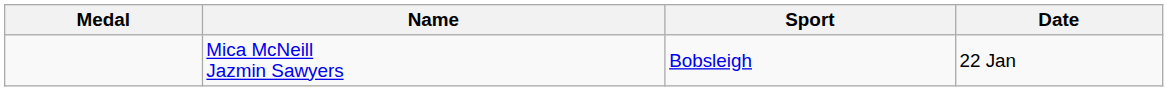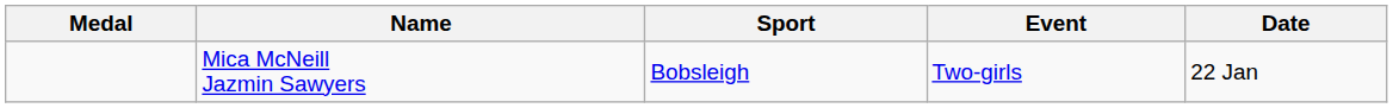 <table class="wikitable sortable" style="font-size:90%" width="70%">
 <tr>
 <th>Medal</th>
 <th>Name</th>
 <th>Sport</th>
+<th>Event</th>
 <th>Date</th>
 </tr>
 <tr>
 <td></td>
 <td><a href='#'>Mica McNeill</a><br><a href='#'>Jazmin Sawyers</a></td>
 <td><a href='#'>Bobsleigh</a></td>
+<td><a href='#'>Two-girls</a></td>
 <td>22 Jan</td>
 </tr>
 </table>
